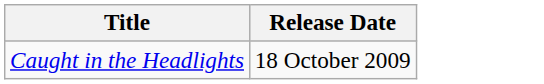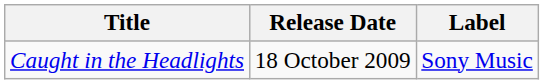 <table class="wikitable" border="1">
 <tr>
 <th>Title</th>
 <th>Release Date</th>
+<th>Label</th>
 </tr>
 <tr>
 <td><em><a href='#'>Caught in the Headlights</a></em></td>
 <td>18 October 2009</td>
+<td><a href='#'>Sony Music</a></td>
 </tr>
 </table>
